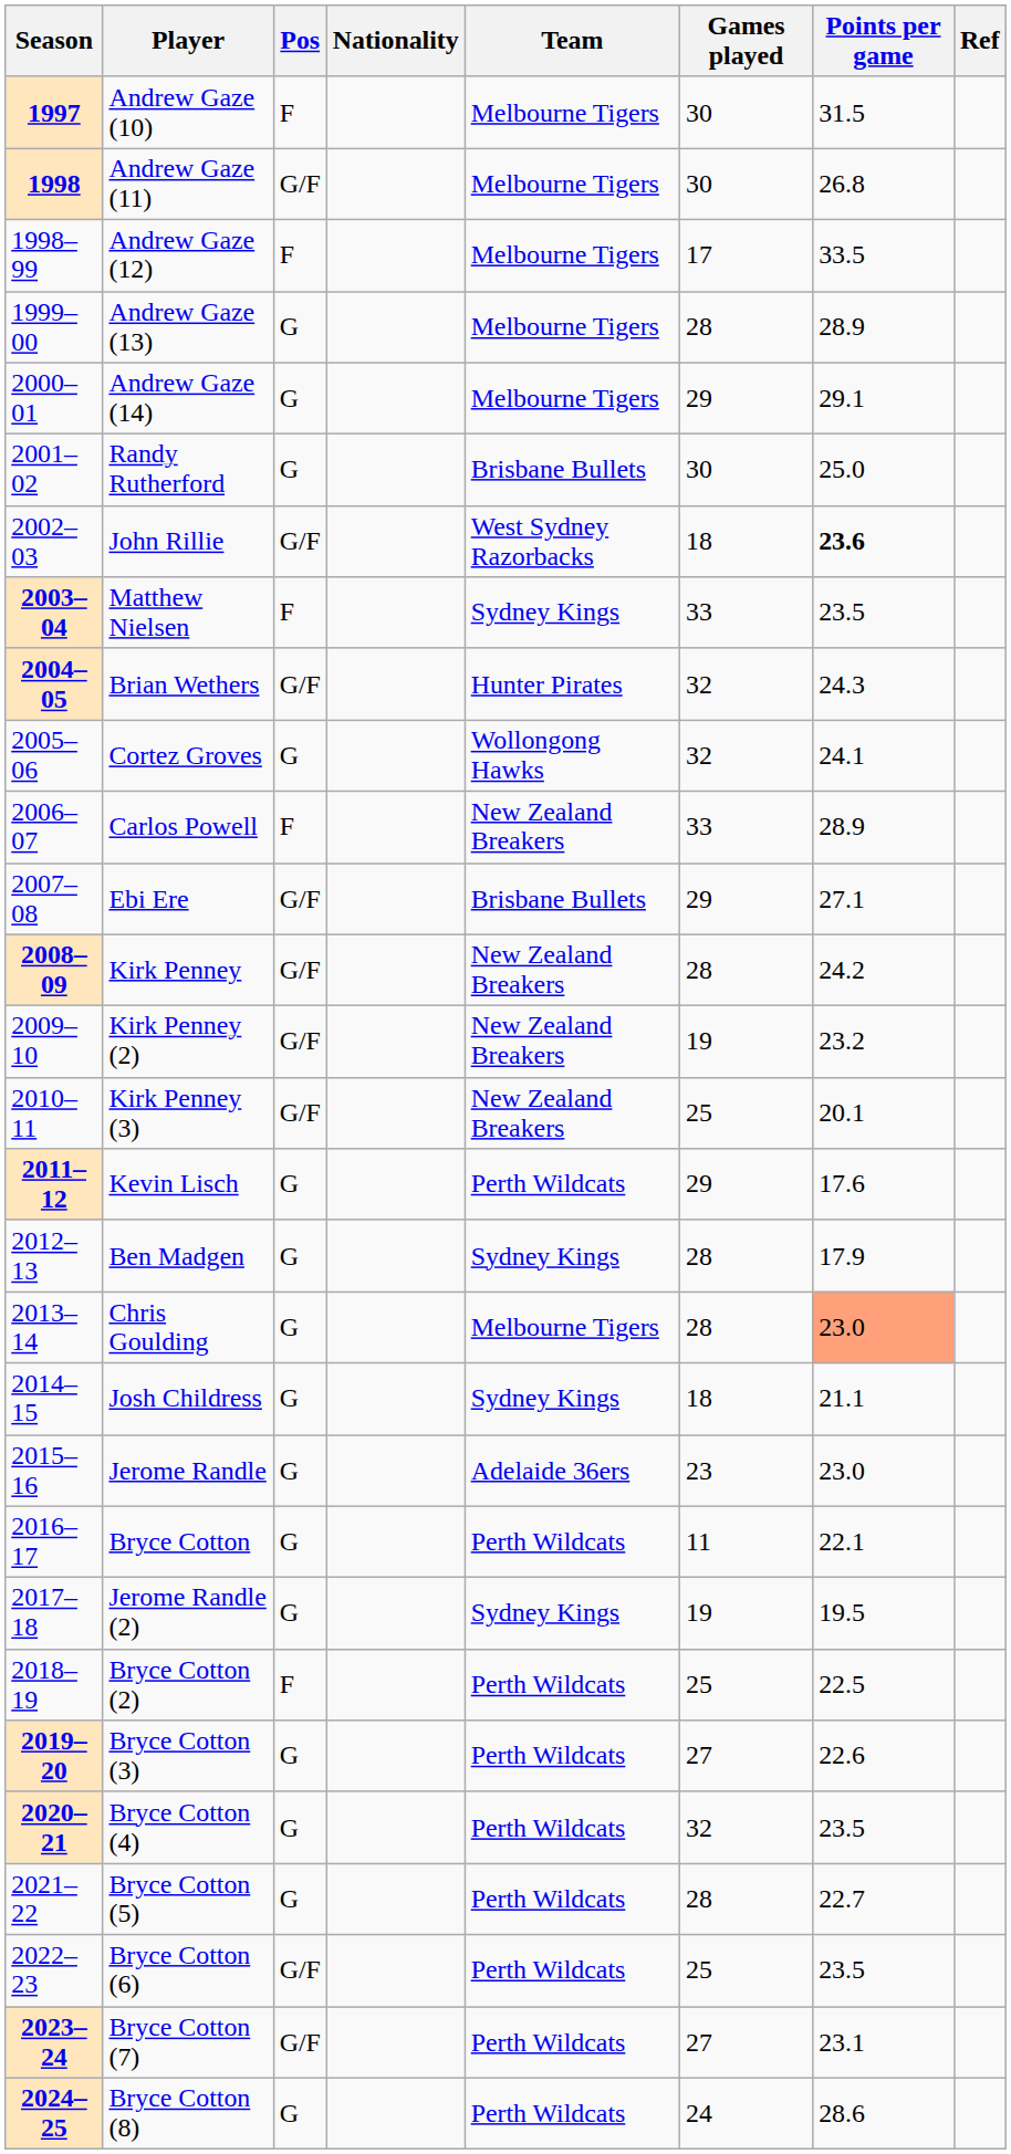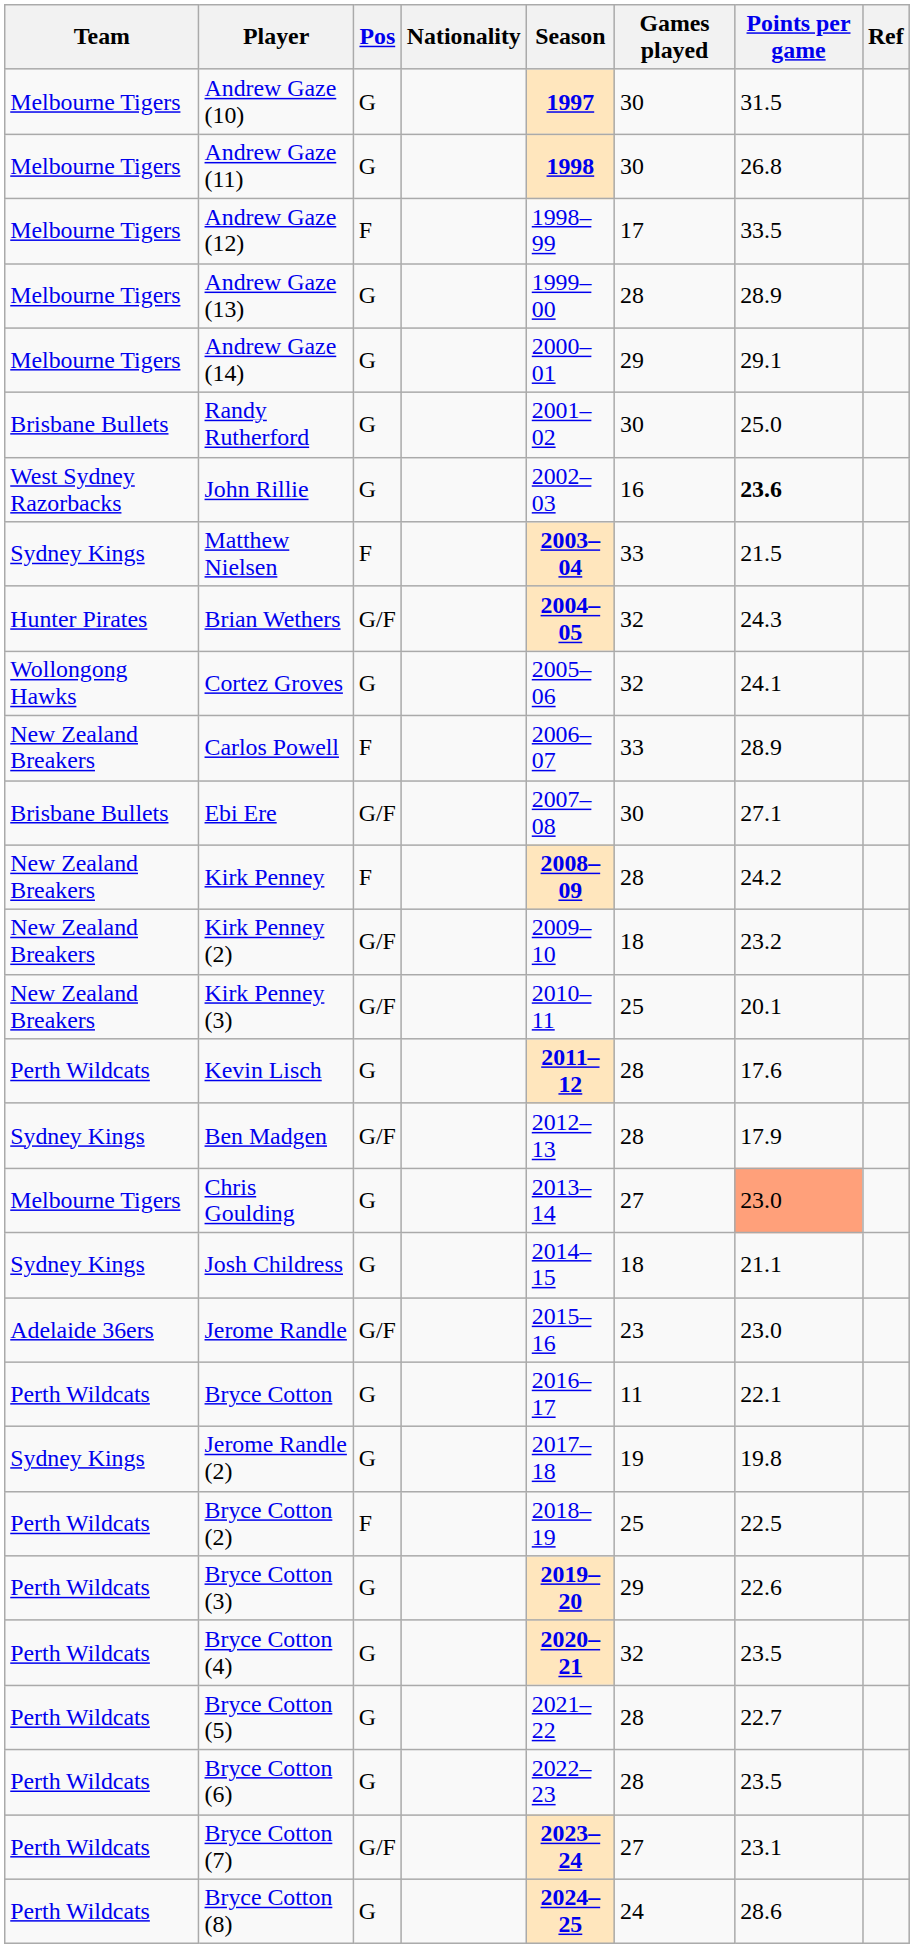 <table class="wikitable plainrowheaders sortable" summary="Season (sortable), Player (sortable), Nationality (sortable), Team (sortable), Games played (sortable), Points per game (sortable) and References">
 <tr>
-<th scope="col">Season</th>
+<th scope="col">Team</th>
 <th scope="col">Player</th>
 <th scope="col"><a href='#'>Pos</a></th>
 <th scope="col">Nationality</th>
-<th scope="col">Team</th>
+<th scope="col">Season</th>
 <th scope="col">Games played</th>
 <th scope="col"><a href='#'>Points per game</a></th>
 <th scope="col" class="unsortable">Ref</th>
 </tr>
 <tr>
+<td><a href='#'>Melbourne Tigers</a></td>
+<td><a href='#'>Andrew Gaze</a> (10)</td>
+<td>G</td>
+<td></td>
 <th scope="row" style="background-color:#FFE6BD"><a href='#'>1997</a> </th>
-<td><a href='#'>Andrew Gaze</a> (10)</td>
-<td>F</td>
-<td></td>
-<td><a href='#'>Melbourne Tigers</a></td>
 <td>30</td>
 <td>31.5</td>
 <td align=center></td>
 </tr>
 <tr>
+<td><a href='#'>Melbourne Tigers</a></td>
+<td><a href='#'>Andrew Gaze</a> (11)</td>
+<td>G</td>
+<td></td>
 <th scope="row" style="background-color:#FFE6BD"><a href='#'>1998</a> </th>
-<td><a href='#'>Andrew Gaze</a> (11)</td>
-<td>G/F</td>
-<td></td>
-<td><a href='#'>Melbourne Tigers</a></td>
 <td>30</td>
 <td>26.8</td>
 <td align=center></td>
 </tr>
 <tr>
-<td><a href='#'>1998–99</a></td>
+<td><a href='#'>Melbourne Tigers</a></td>
 <td><a href='#'>Andrew Gaze</a> (12)</td>
 <td>F</td>
 <td></td>
-<td><a href='#'>Melbourne Tigers</a></td>
+<td><a href='#'>1998–99</a></td>
 <td>17</td>
 <td>33.5</td>
 <td align=center></td>
 </tr>
 <tr>
-<td><a href='#'>1999–00</a></td>
+<td><a href='#'>Melbourne Tigers</a></td>
 <td><a href='#'>Andrew Gaze</a> (13)</td>
 <td>G</td>
 <td></td>
-<td><a href='#'>Melbourne Tigers</a></td>
+<td><a href='#'>1999–00</a></td>
 <td>28</td>
 <td>28.9</td>
 <td align=center></td>
 </tr>
 <tr>
-<td><a href='#'>2000–01</a></td>
+<td><a href='#'>Melbourne Tigers</a></td>
 <td><a href='#'>Andrew Gaze</a> (14)</td>
 <td>G</td>
 <td></td>
-<td><a href='#'>Melbourne Tigers</a></td>
+<td><a href='#'>2000–01</a></td>
 <td>29</td>
 <td>29.1</td>
 <td align=center></td>
 </tr>
 <tr>
-<td><a href='#'>2001–02</a></td>
+<td><a href='#'>Brisbane Bullets</a></td>
 <td><a href='#'>Randy Rutherford</a></td>
 <td>G</td>
 <td></td>
-<td><a href='#'>Brisbane Bullets</a></td>
+<td><a href='#'>2001–02</a></td>
 <td>30</td>
 <td>25.0</td>
 <td align=center></td>
 </tr>
 <tr>
+<td><a href='#'>West Sydney Razorbacks</a></td>
+<td><a href='#'>John Rillie</a></td>
+<td>G</td>
+<td></td>
 <td><a href='#'>2002–03</a></td>
-<td><a href='#'>John Rillie</a></td>
-<td>G/F</td>
-<td></td>
-<td><a href='#'>West Sydney Razorbacks</a></td>
-<td>18</td>
+<td>16</td>
 <td><strong>23.6</strong></td>
 <td align=center></td>
 </tr>
 <tr>
-<th scope="row" style="background-color:#FFE6BD"><a href='#'>2003–04</a> </th>
+<td><a href='#'>Sydney Kings</a></td>
 <td><a href='#'>Matthew Nielsen</a></td>
 <td>F</td>
 <td></td>
-<td><a href='#'>Sydney Kings</a></td>
+<th scope="row" style="background-color:#FFE6BD"><a href='#'>2003–04</a> </th>
 <td>33</td>
-<td>23.5</td>
+<td>21.5</td>
 <td align=center></td>
 </tr>
 <tr>
-<th scope="row" style="background-color:#FFE6BD"><a href='#'>2004–05</a> </th>
+<td><a href='#'>Hunter Pirates</a></td>
 <td><a href='#'>Brian Wethers</a></td>
 <td>G/F</td>
 <td></td>
-<td><a href='#'>Hunter Pirates</a></td>
+<th scope="row" style="background-color:#FFE6BD"><a href='#'>2004–05</a> </th>
 <td>32</td>
 <td>24.3</td>
 <td align=center></td>
 </tr>
 <tr>
-<td><a href='#'>2005–06</a></td>
+<td><a href='#'>Wollongong Hawks</a></td>
 <td><a href='#'>Cortez Groves</a></td>
 <td>G</td>
 <td></td>
-<td><a href='#'>Wollongong Hawks</a></td>
+<td><a href='#'>2005–06</a></td>
 <td>32</td>
 <td>24.1</td>
 <td align=center></td>
 </tr>
 <tr>
-<td><a href='#'>2006–07</a></td>
+<td><a href='#'>New Zealand Breakers</a></td>
 <td><a href='#'>Carlos Powell</a></td>
 <td>F</td>
 <td></td>
-<td><a href='#'>New Zealand Breakers</a></td>
+<td><a href='#'>2006–07</a></td>
 <td>33</td>
 <td>28.9</td>
 <td align=center></td>
 </tr>
 <tr>
-<td><a href='#'>2007–08</a></td>
+<td><a href='#'>Brisbane Bullets</a></td>
 <td><a href='#'>Ebi Ere</a></td>
 <td>G/F</td>
 <td></td>
-<td><a href='#'>Brisbane Bullets</a></td>
-<td>29</td>
+<td><a href='#'>2007–08</a></td>
+<td>30</td>
 <td>27.1</td>
 <td align=center></td>
 </tr>
 <tr>
+<td><a href='#'>New Zealand Breakers</a></td>
+<td><a href='#'>Kirk Penney</a></td>
+<td>F</td>
+<td></td>
 <th scope="row" style="background-color:#FFE6BD"><a href='#'>2008–09</a> </th>
-<td><a href='#'>Kirk Penney</a></td>
-<td>G/F</td>
-<td></td>
-<td><a href='#'>New Zealand Breakers</a></td>
 <td>28</td>
 <td>24.2</td>
 <td align=center></td>
 </tr>
 <tr>
-<td><a href='#'>2009–10</a></td>
+<td><a href='#'>New Zealand Breakers</a></td>
 <td><a href='#'>Kirk Penney</a> (2)</td>
 <td>G/F</td>
 <td></td>
-<td><a href='#'>New Zealand Breakers</a></td>
-<td>19</td>
+<td><a href='#'>2009–10</a></td>
+<td>18</td>
 <td>23.2</td>
 <td align=center></td>
 </tr>
 <tr>
-<td><a href='#'>2010–11</a></td>
+<td><a href='#'>New Zealand Breakers</a></td>
 <td><a href='#'>Kirk Penney</a> (3)</td>
 <td>G/F</td>
 <td></td>
-<td><a href='#'>New Zealand Breakers</a></td>
+<td><a href='#'>2010–11</a></td>
 <td>25</td>
 <td>20.1</td>
 <td align=center></td>
 </tr>
 <tr>
-<th scope="row" style="background-color:#FFE6BD"><a href='#'>2011–12</a> </th>
+<td><a href='#'>Perth Wildcats</a></td>
 <td><a href='#'>Kevin Lisch</a></td>
 <td>G</td>
 <td></td>
-<td><a href='#'>Perth Wildcats</a></td>
-<td>29</td>
+<th scope="row" style="background-color:#FFE6BD"><a href='#'>2011–12</a> </th>
+<td>28</td>
 <td>17.6</td>
 <td align=center></td>
 </tr>
 <tr>
+<td><a href='#'>Sydney Kings</a></td>
+<td><a href='#'>Ben Madgen</a></td>
+<td>G/F</td>
+<td></td>
 <td><a href='#'>2012–13</a></td>
-<td><a href='#'>Ben Madgen</a></td>
-<td>G</td>
-<td></td>
-<td><a href='#'>Sydney Kings</a></td>
 <td>28</td>
 <td>17.9</td>
 <td align=center></td>
 </tr>
 <tr>
-<td><a href='#'>2013–14</a></td>
+<td><a href='#'>Melbourne Tigers</a></td>
 <td><a href='#'>Chris Goulding</a></td>
 <td>G</td>
 <td></td>
-<td><a href='#'>Melbourne Tigers</a></td>
-<td>28</td>
+<td><a href='#'>2013–14</a></td>
+<td>27</td>
 <td style="background: lightsalmon;">23.0</td>
 <td align=center></td>
 </tr>
 <tr>
-<td><a href='#'>2014–15</a></td>
+<td><a href='#'>Sydney Kings</a></td>
 <td><a href='#'>Josh Childress</a></td>
 <td>G</td>
 <td></td>
-<td><a href='#'>Sydney Kings</a></td>
+<td><a href='#'>2014–15</a></td>
 <td>18</td>
 <td>21.1</td>
 <td align=center></td>
 </tr>
 <tr>
+<td><a href='#'>Adelaide 36ers</a></td>
+<td><a href='#'>Jerome Randle</a></td>
+<td>G/F</td>
+<td></td>
 <td><a href='#'>2015–16</a></td>
-<td><a href='#'>Jerome Randle</a></td>
-<td>G</td>
-<td></td>
-<td><a href='#'>Adelaide 36ers</a></td>
 <td>23</td>
 <td>23.0</td>
 <td align=center></td>
 </tr>
 <tr>
-<td><a href='#'>2016–17</a></td>
+<td><a href='#'>Perth Wildcats</a></td>
 <td><a href='#'>Bryce Cotton</a></td>
 <td>G</td>
 <td></td>
-<td><a href='#'>Perth Wildcats</a></td>
+<td><a href='#'>2016–17</a></td>
 <td>11</td>
 <td>22.1</td>
 <td align=center></td>
 </tr>
 <tr>
-<td><a href='#'>2017–18</a></td>
+<td><a href='#'>Sydney Kings</a></td>
 <td><a href='#'>Jerome Randle</a> (2)</td>
 <td>G</td>
 <td></td>
-<td><a href='#'>Sydney Kings</a></td>
+<td><a href='#'>2017–18</a></td>
 <td>19</td>
-<td>19.5</td>
+<td>19.8</td>
 <td align=center></td>
 </tr>
 <tr>
-<td><a href='#'>2018–19</a></td>
+<td><a href='#'>Perth Wildcats</a></td>
 <td><a href='#'>Bryce Cotton</a> (2)</td>
 <td>F</td>
 <td></td>
-<td><a href='#'>Perth Wildcats</a></td>
+<td><a href='#'>2018–19</a></td>
 <td>25</td>
 <td>22.5</td>
 <td align=center></td>
 </tr>
 <tr>
-<th scope="row" style="background-color:#FFE6BD"><a href='#'>2019–20</a> </th>
+<td><a href='#'>Perth Wildcats</a></td>
 <td><a href='#'>Bryce Cotton</a> (3)</td>
 <td>G</td>
 <td></td>
-<td><a href='#'>Perth Wildcats</a></td>
-<td>27</td>
+<th scope="row" style="background-color:#FFE6BD"><a href='#'>2019–20</a> </th>
+<td>29</td>
 <td>22.6</td>
 <td align=center></td>
 </tr>
 <tr>
-<th scope="row" style="background-color:#FFE6BD"><a href='#'>2020–21</a> </th>
+<td><a href='#'>Perth Wildcats</a></td>
 <td><a href='#'>Bryce Cotton</a> (4)</td>
 <td>G</td>
 <td></td>
-<td><a href='#'>Perth Wildcats</a></td>
+<th scope="row" style="background-color:#FFE6BD"><a href='#'>2020–21</a> </th>
 <td>32</td>
 <td>23.5</td>
 <td align=center></td>
 </tr>
 <tr>
-<td><a href='#'>2021–22</a></td>
+<td><a href='#'>Perth Wildcats</a></td>
 <td><a href='#'>Bryce Cotton</a> (5)</td>
 <td>G</td>
 <td></td>
-<td><a href='#'>Perth Wildcats</a></td>
+<td><a href='#'>2021–22</a></td>
 <td>28</td>
 <td>22.7</td>
 <td align=center></td>
 </tr>
 <tr>
+<td><a href='#'>Perth Wildcats</a></td>
+<td><a href='#'>Bryce Cotton</a> (6)</td>
+<td>G</td>
+<td></td>
 <td><a href='#'>2022–23</a></td>
-<td><a href='#'>Bryce Cotton</a> (6)</td>
-<td>G/F</td>
-<td></td>
-<td><a href='#'>Perth Wildcats</a></td>
-<td>25</td>
+<td>28</td>
 <td>23.5</td>
 <td align=center></td>
 </tr>
 <tr>
-<th scope="row" style="background-color:#FFE6BD"><a href='#'>2023–24</a> </th>
+<td><a href='#'>Perth Wildcats</a></td>
 <td><a href='#'>Bryce Cotton</a> (7)</td>
 <td>G/F</td>
 <td></td>
-<td><a href='#'>Perth Wildcats</a></td>
+<th scope="row" style="background-color:#FFE6BD"><a href='#'>2023–24</a> </th>
 <td>27</td>
 <td>23.1</td>
 <td align=center></td>
 </tr>
 <tr>
-<th scope="row" style="background-color:#FFE6BD"><a href='#'>2024–25</a> </th>
+<td><a href='#'>Perth Wildcats</a></td>
 <td><a href='#'>Bryce Cotton</a> (8)</td>
 <td>G</td>
 <td></td>
-<td><a href='#'>Perth Wildcats</a></td>
+<th scope="row" style="background-color:#FFE6BD"><a href='#'>2024–25</a> </th>
 <td>24</td>
 <td>28.6</td>
 <td align=center></td>
 </tr>
 </table>
